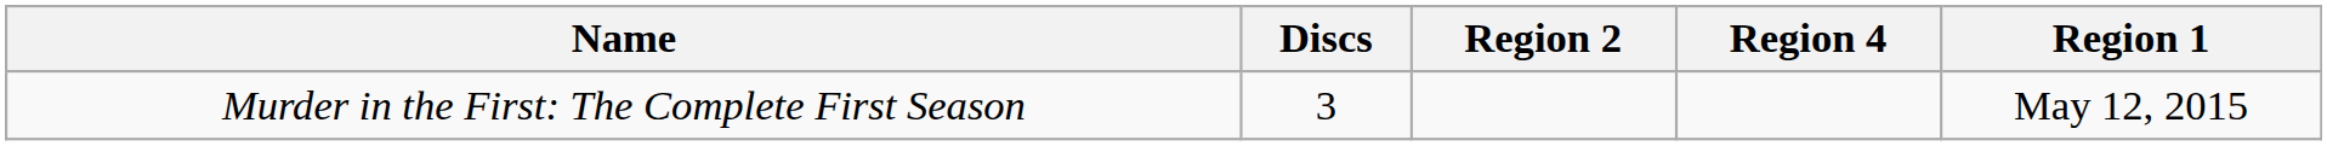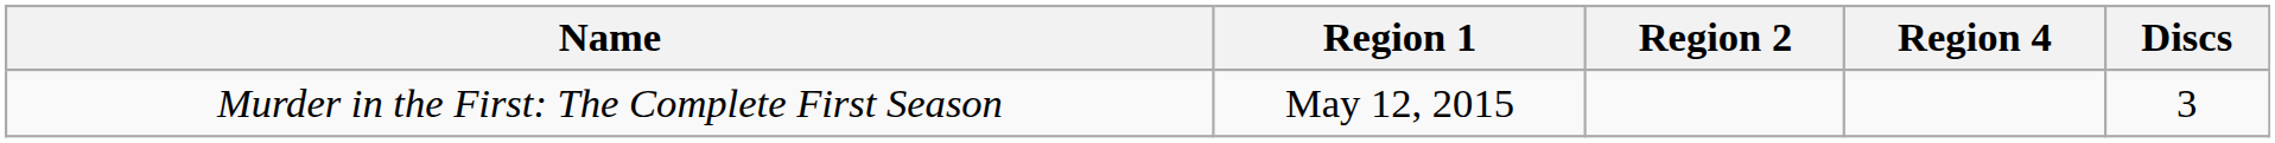 <table class="wikitable" style="width:100%;">
 <tr>
 <th>Name</th>
-<th>Discs</th>
+<th>Region 1</th>
 <th>Region 2</th>
 <th>Region 4</th>
-<th>Region 1</th>
+<th>Discs</th>
 </tr>
 <tr style="text-align:center;">
 <td><em>Murder in the First: The Complete First Season</em></td>
-<td>3</td>
+<td>May 12, 2015</td>
 <td></td>
 <td></td>
-<td>May 12, 2015</td>
+<td>3</td>
 </tr>
 </table>
